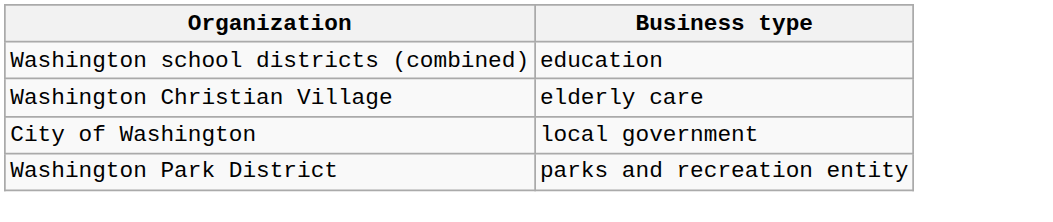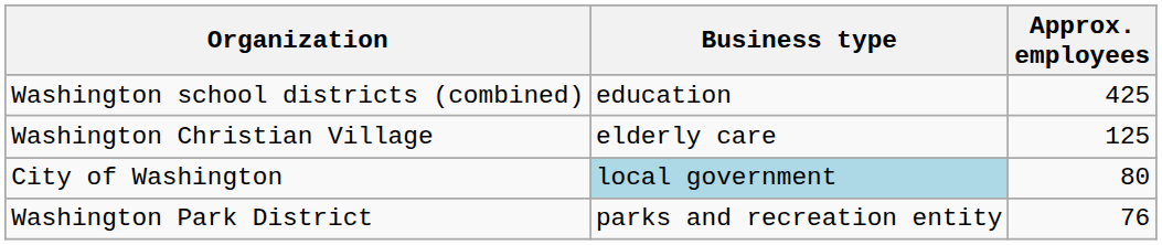 <table class="wikitable sortable">
 <tr>
 <th>Organization</th>
 <th>Business type</th>
+<th>Approx.<br>employees</th>
 </tr>
 <tr>
 <td>Washington school districts (combined)</td>
 <td>education</td>
+<td align=right>425</td>
 </tr>
 <tr>
 <td>Washington Christian Village</td>
 <td>elderly care</td>
+<td align=right>125</td>
 </tr>
 <tr>
 <td>City of Washington</td>
-<td>local government</td>
+<td style="background: lightblue;">local government</td>
+<td align=right>80</td>
 </tr>
 <tr>
 <td>Washington Park District</td>
 <td>parks and recreation entity</td>
+<td align=right>76</td>
 </tr>
 </table>
